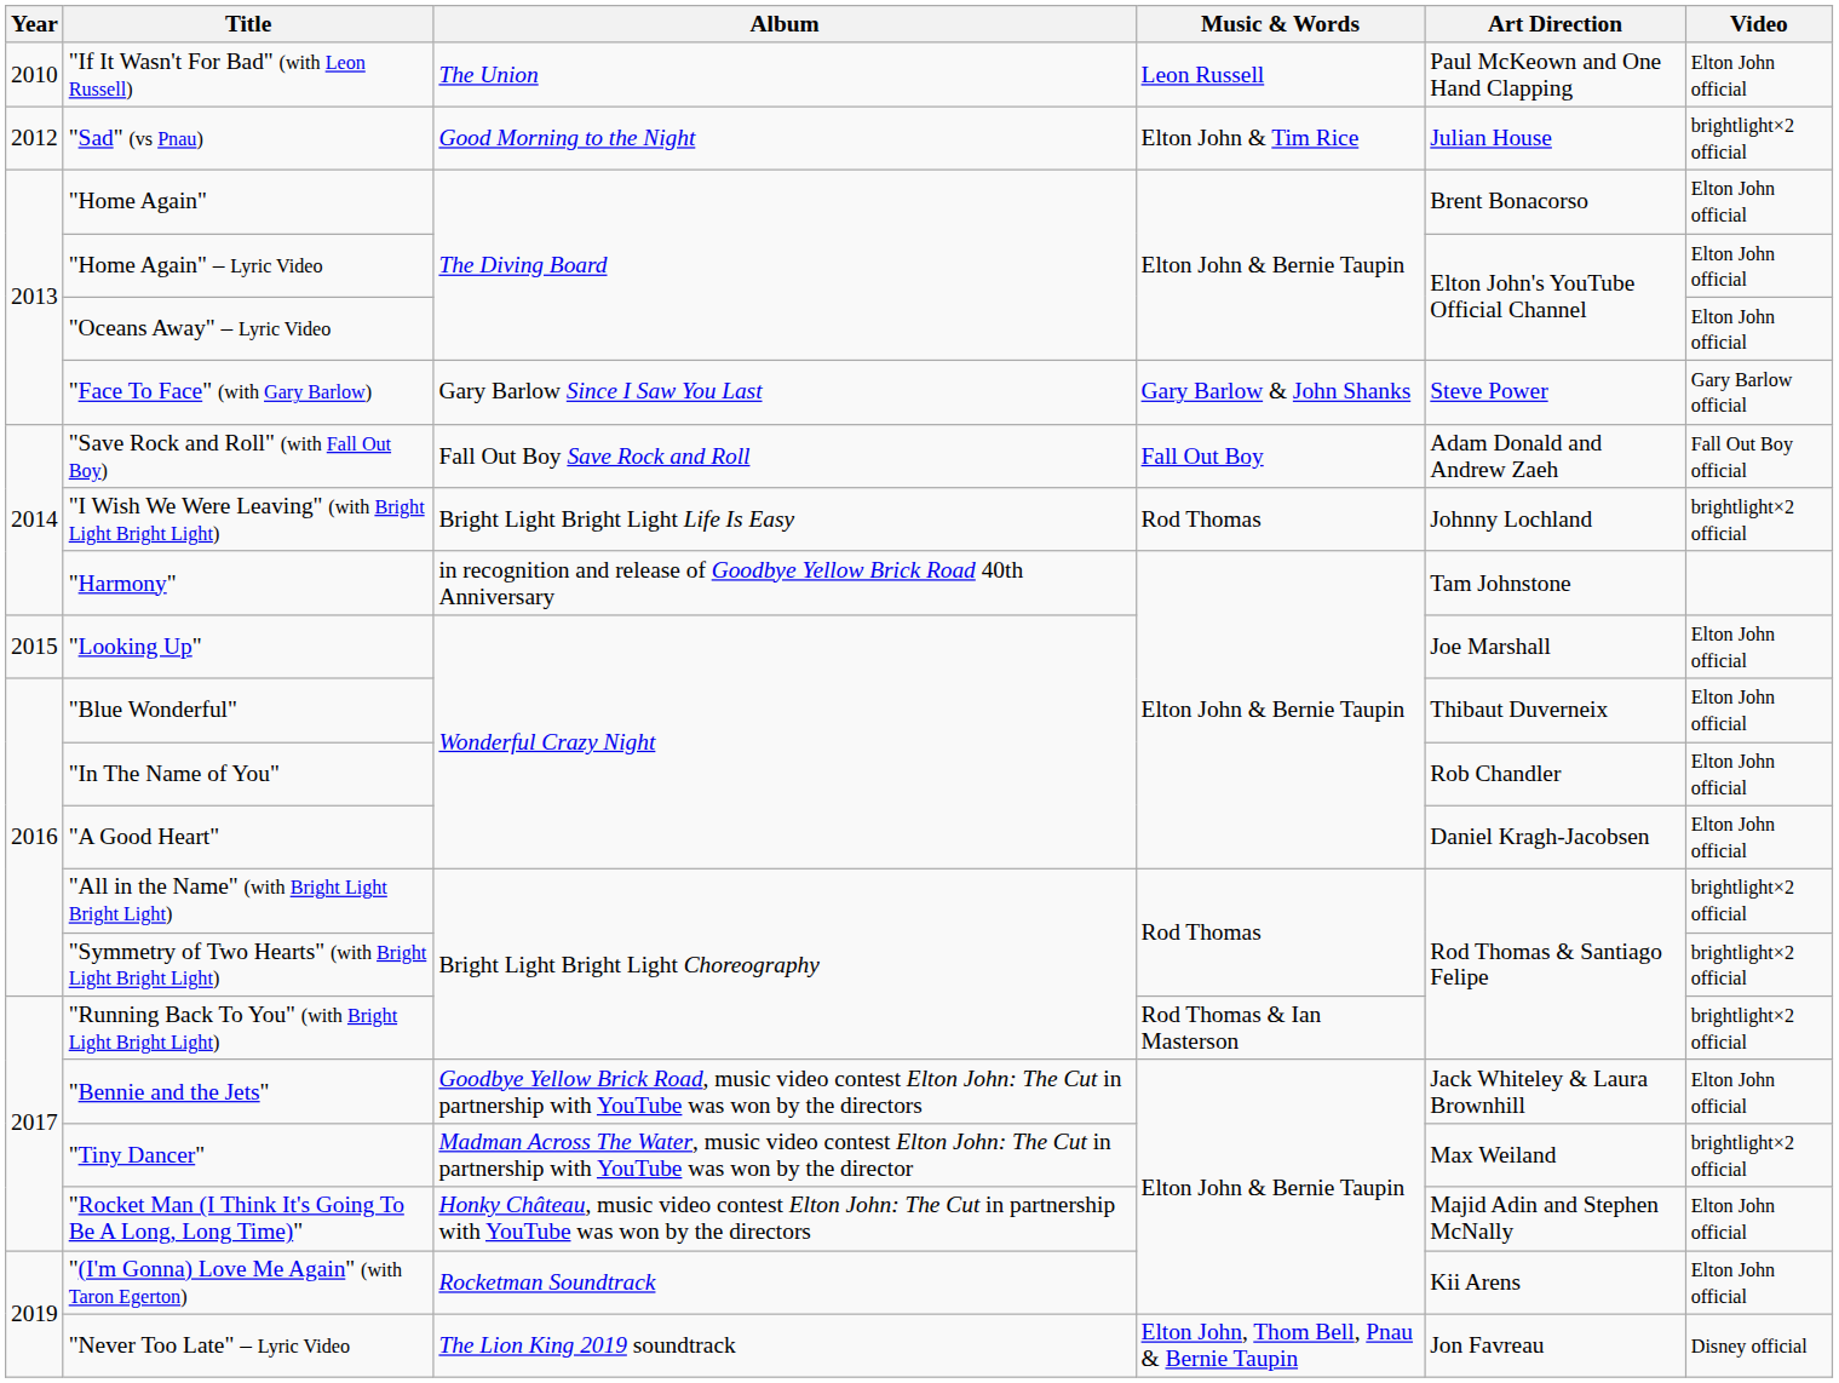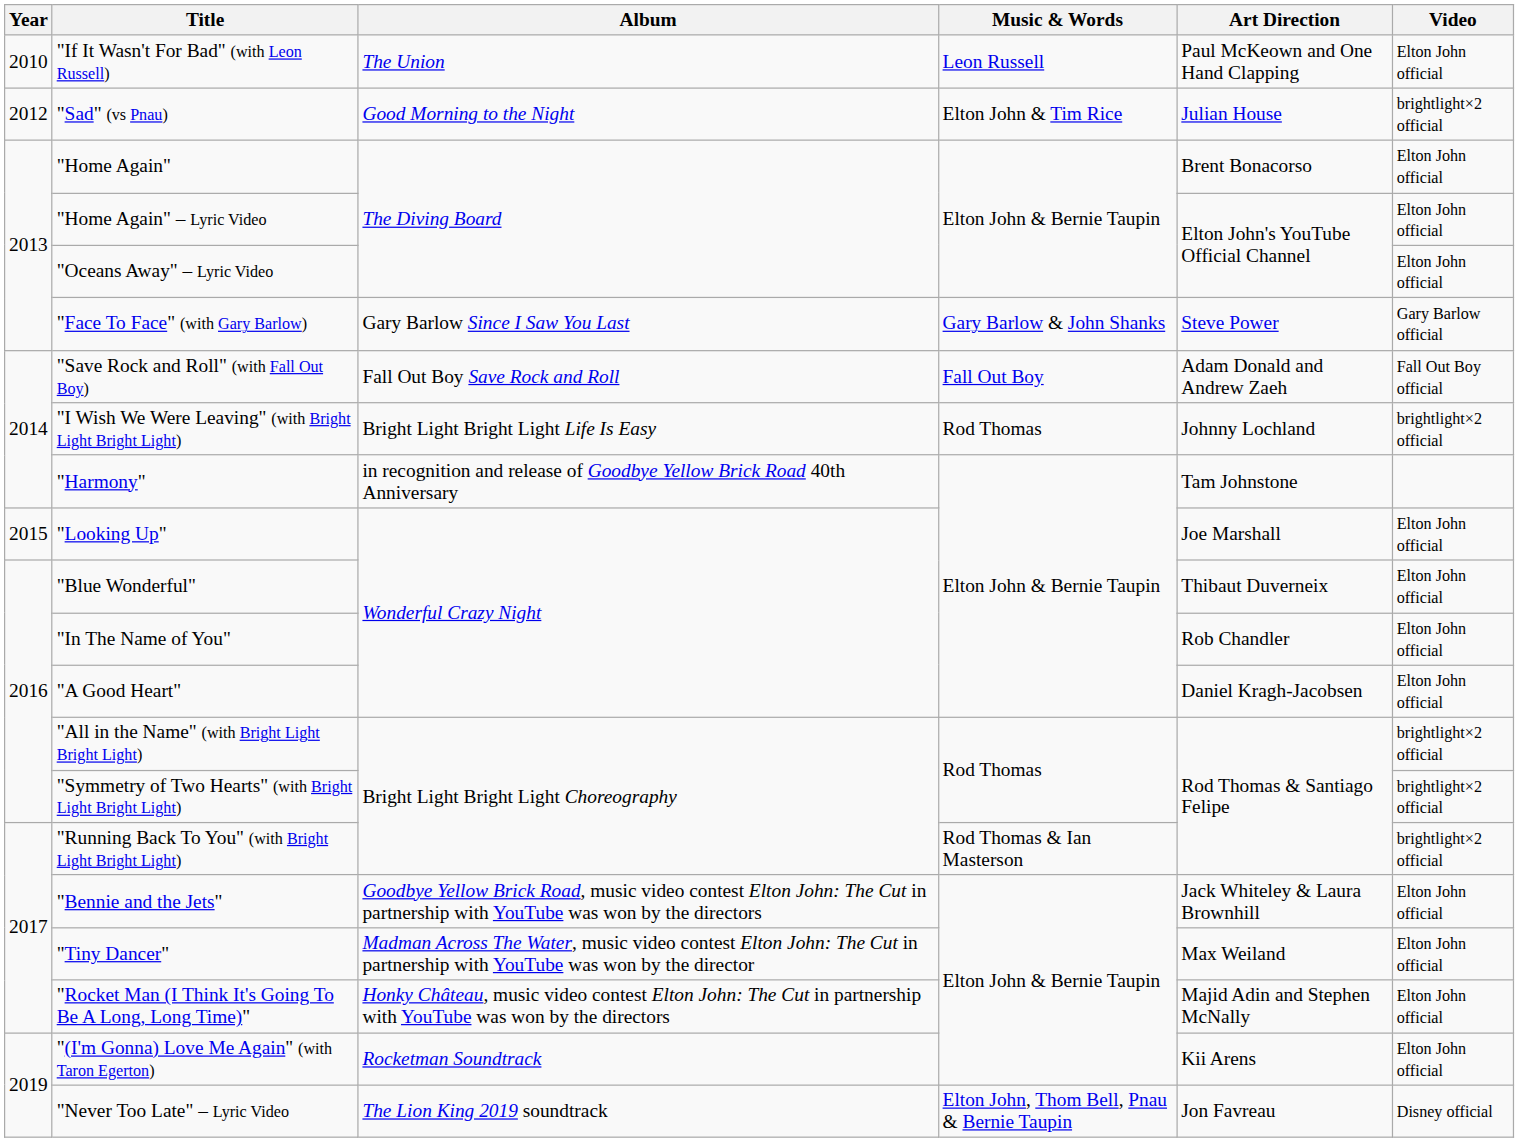 <table class="wikitable">
 <tr>
 <th>Year</th>
 <th>Title</th>
 <th>Album</th>
 <th>Music & Words</th>
 <th>Art Direction</th>
 <th>Video</th>
 </tr>
 <tr>
 <td>2010</td>
 <td>"If It Wasn't For Bad" <small>(with <a href='#'>Leon Russell</a>)</small></td>
 <td><em><a href='#'>The Union</a></em></td>
 <td><a href='#'>Leon Russell</a></td>
 <td>Paul McKeown and One Hand Clapping</td>
 <td> <small>Elton John official</small></td>
 </tr>
 <tr>
 <td>2012</td>
 <td>"<a href='#'>Sad</a>" <small>(vs <a href='#'>Pnau</a>)</small></td>
 <td><em><a href='#'>Good Morning to the Night</a></em></td>
 <td>Elton John & <a href='#'>Tim Rice</a></td>
 <td><a href='#'>Julian House</a></td>
 <td> <small>brightlight×2 official</small></td>
 </tr>
 <tr>
 <td rowspan="4">2013</td>
 <td>"Home Again"</td>
 <td rowspan="3"><em><a href='#'>The Diving Board</a></em></td>
 <td rowspan="3">Elton John & Bernie Taupin</td>
 <td>Brent Bonacorso</td>
 <td> <small>Elton John official</small></td>
 </tr>
 <tr>
 <td>"Home Again" – <small>Lyric Video</small></td>
 <td rowspan="2">Elton John's YouTube Official Channel</td>
 <td> <small>Elton John official</small></td>
 </tr>
 <tr>
 <td>"Oceans Away" – <small>Lyric Video</small></td>
 <td> <small>Elton John official</small></td>
 </tr>
 <tr>
 <td>"<a href='#'>Face To Face</a>" <small>(with <a href='#'>Gary Barlow</a>)</small></td>
 <td>Gary Barlow <em><a href='#'>Since I Saw You Last</a></em></td>
 <td><a href='#'>Gary Barlow</a> & <a href='#'>John Shanks</a></td>
 <td><a href='#'>Steve Power</a></td>
 <td> <small>Gary Barlow official</small></td>
 </tr>
 <tr>
 <td rowspan="3">2014</td>
 <td>"Save Rock and Roll" <small>(with <a href='#'>Fall Out Boy</a>)</small></td>
 <td>Fall Out Boy <em><a href='#'>Save Rock and Roll</a></em></td>
 <td><a href='#'>Fall Out Boy</a></td>
 <td>Adam Donald and Andrew Zaeh</td>
 <td> <small>Fall Out Boy official</small></td>
 </tr>
 <tr>
 <td>"I Wish We Were Leaving" <small>(with <a href='#'>Bright Light Bright Light</a>)</small></td>
 <td>Bright Light Bright Light <em>Life Is Easy</em></td>
 <td>Rod Thomas</td>
 <td>Johnny Lochland</td>
 <td> <small>brightlight×2 official</small></td>
 </tr>
 <tr>
 <td>"<a href='#'>Harmony</a>"</td>
 <td>in recognition and release of <em><a href='#'>Goodbye Yellow Brick Road</a></em> 40th Anniversary</td>
 <td rowspan ="5">Elton John & Bernie Taupin</td>
 <td>Tam Johnstone</td>
 <td></td>
 </tr>
 <tr>
 <td>2015</td>
 <td>"<a href='#'>Looking Up</a>"</td>
 <td rowspan="4"><em><a href='#'>Wonderful Crazy Night</a></em></td>
 <td>Joe Marshall</td>
 <td> <small>Elton John official</small></td>
 </tr>
 <tr>
 <td rowspan="5">2016</td>
 <td>"Blue Wonderful"</td>
 <td>Thibaut Duverneix</td>
 <td> <small>Elton John official</small></td>
 </tr>
 <tr>
 <td>"In The Name of You"</td>
 <td>Rob Chandler</td>
 <td> <small>Elton John official</small></td>
 </tr>
 <tr>
 <td>"A Good Heart"</td>
 <td>Daniel Kragh-Jacobsen</td>
 <td> <small>Elton John official</small></td>
 </tr>
 <tr>
 <td>"All in the Name" <small>(with <a href='#'>Bright Light Bright Light</a>)</small></td>
 <td rowspan="3">Bright Light Bright Light <em>Choreography</em></td>
 <td rowspan="2">Rod Thomas</td>
 <td rowspan="3">Rod Thomas & Santiago Felipe</td>
 <td> <small>brightlight×2 official</small></td>
 </tr>
 <tr>
 <td>"Symmetry of Two Hearts" <small>(with <a href='#'>Bright Light Bright Light</a>)</small></td>
 <td> <small>brightlight×2 official</small></td>
 </tr>
 <tr>
 <td rowspan="4">2017</td>
 <td>"Running Back To You" <small>(with <a href='#'>Bright Light Bright Light</a>)</small></td>
 <td>Rod Thomas & Ian Masterson</td>
 <td> <small>brightlight×2 official</small></td>
 </tr>
 <tr>
 <td>"<a href='#'>Bennie and the Jets</a>"</td>
 <td><em><a href='#'>Goodbye Yellow Brick Road</a></em>, music video contest <em>Elton John: The Cut</em> in partnership with <a href='#'>YouTube</a> was won by the directors</td>
 <td rowspan="4">Elton John & Bernie Taupin</td>
 <td>Jack Whiteley & Laura Brownhill</td>
 <td> <small>Elton John official</small></td>
 </tr>
 <tr>
 <td>"<a href='#'>Tiny Dancer</a>"</td>
 <td><em><a href='#'>Madman Across The Water</a></em>, music video contest <em>Elton John: The Cut</em> in partnership with <a href='#'>YouTube</a> was won by the director</td>
 <td>Max Weiland</td>
-<td> <small>brightlight×2 official</small></td>
+<td> <small>Elton John official</small></td>
 </tr>
 <tr>
 <td>"<a href='#'>Rocket Man (I Think It's Going To Be A Long, Long Time)</a>"</td>
 <td><em><a href='#'>Honky Château</a></em>, music video contest <em>Elton John: The Cut</em> in partnership with <a href='#'>YouTube</a> was won by the directors</td>
 <td>Majid Adin and Stephen McNally</td>
 <td> <small>Elton John official</small></td>
 </tr>
 <tr>
 <td rowspan="2">2019</td>
 <td>"<a href='#'>(I'm Gonna) Love Me Again</a>" <small>(with <a href='#'>Taron Egerton</a>)</small></td>
 <td><em><a href='#'>Rocketman Soundtrack</a></em></td>
 <td>Kii Arens</td>
 <td> <small>Elton John official</small></td>
 </tr>
 <tr>
 <td>"Never Too Late" – <small>Lyric Video</small></td>
 <td><em><a href='#'>The Lion King 2019</a></em> soundtrack</td>
 <td><a href='#'>Elton John</a>, <a href='#'>Thom Bell</a>, <a href='#'>Pnau</a> & <a href='#'>Bernie Taupin</a></td>
 <td>Jon Favreau</td>
 <td> <small>Disney official</small></td>
 </tr>
 </table>
